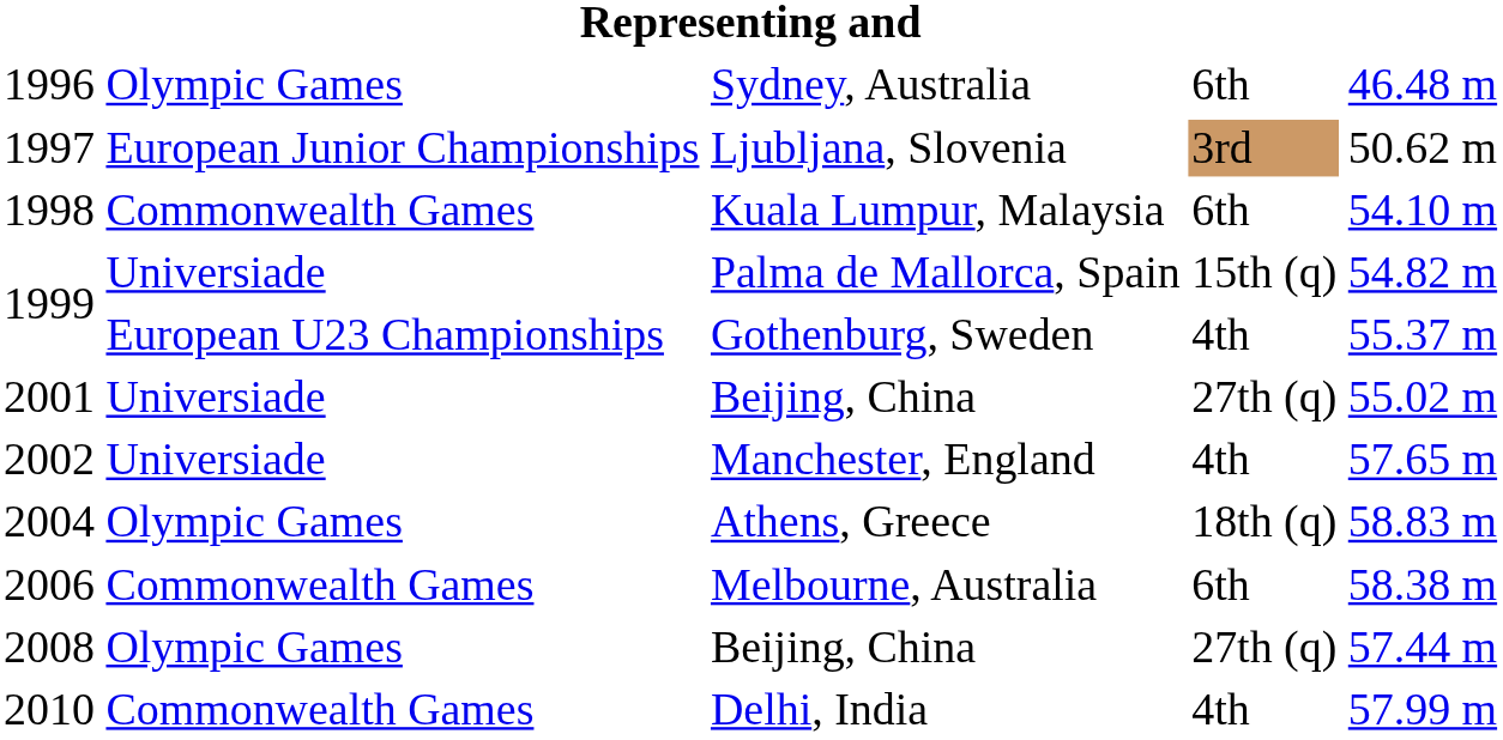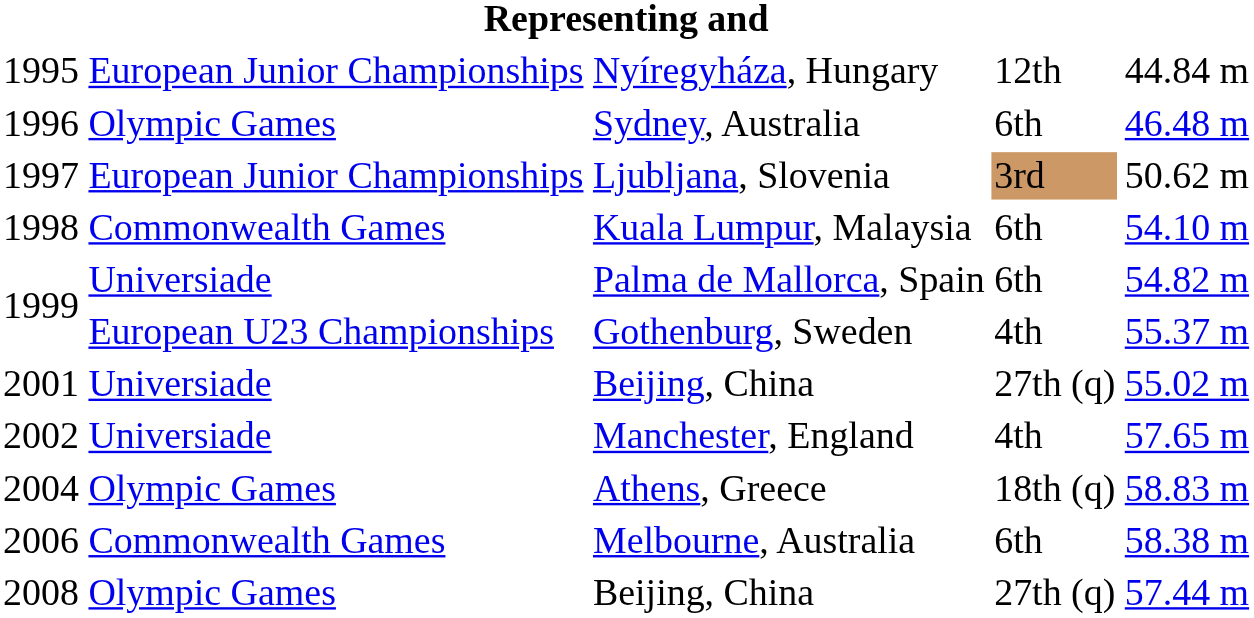 <table>
 <tr>
 <th colspan="5">Representing  and </th>
+</tr>
+<tr>
+<td>1995</td>
+<td><a href='#'>European Junior Championships</a></td>
+<td><a href='#'>Nyíregyháza</a>, Hungary</td>
+<td>12th</td>
+<td>44.84 m</td>
 </tr>
 <tr>
 <td>1996</td>
 <td><a href='#'>Olympic Games</a></td>
 <td><a href='#'>Sydney</a>, Australia</td>
 <td>6th</td>
 <td><a href='#'>46.48 m</a></td>
 </tr>
 <tr>
 <td>1997</td>
 <td><a href='#'>European Junior Championships</a></td>
 <td><a href='#'>Ljubljana</a>, Slovenia</td>
 <td bgcolor=cc9966>3rd</td>
 <td>50.62 m</td>
 </tr>
 <tr>
 <td>1998</td>
 <td><a href='#'>Commonwealth Games</a></td>
 <td><a href='#'>Kuala Lumpur</a>, Malaysia</td>
 <td>6th</td>
 <td><a href='#'>54.10 m</a></td>
 </tr>
 <tr>
 <td rowspan=2>1999</td>
 <td><a href='#'>Universiade</a></td>
 <td><a href='#'>Palma de Mallorca</a>, Spain</td>
-<td>15th (q)</td>
+<td>6th</td>
 <td><a href='#'>54.82 m</a></td>
 </tr>
 <tr>
 <td><a href='#'>European U23 Championships</a></td>
 <td><a href='#'>Gothenburg</a>, Sweden</td>
 <td>4th</td>
 <td><a href='#'>55.37 m</a></td>
 </tr>
 <tr>
 <td>2001</td>
 <td><a href='#'>Universiade</a></td>
 <td><a href='#'>Beijing</a>, China</td>
 <td>27th (q)</td>
 <td><a href='#'>55.02 m</a></td>
 </tr>
 <tr>
 <td>2002</td>
 <td><a href='#'>Universiade</a></td>
 <td><a href='#'>Manchester</a>, England</td>
 <td>4th</td>
 <td><a href='#'>57.65 m</a></td>
 </tr>
 <tr>
 <td>2004</td>
 <td><a href='#'>Olympic Games</a></td>
 <td><a href='#'>Athens</a>, Greece</td>
 <td>18th (q)</td>
 <td><a href='#'>58.83 m</a></td>
 </tr>
 <tr>
 <td>2006</td>
 <td><a href='#'>Commonwealth Games</a></td>
 <td><a href='#'>Melbourne</a>, Australia</td>
 <td>6th</td>
 <td><a href='#'>58.38 m</a></td>
 </tr>
 <tr>
 <td>2008</td>
 <td><a href='#'>Olympic Games</a></td>
 <td>Beijing, China</td>
 <td>27th (q)</td>
 <td><a href='#'>57.44 m</a></td>
 </tr>
-<tr>
-<td>2010</td>
-<td><a href='#'>Commonwealth Games</a></td>
-<td><a href='#'>Delhi</a>, India</td>
-<td>4th</td>
-<td><a href='#'>57.99 m</a></td>
-</tr>
 </table>
